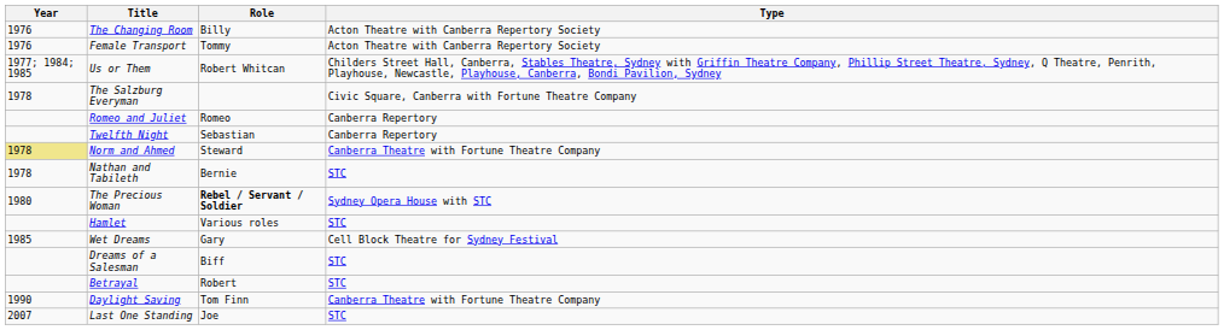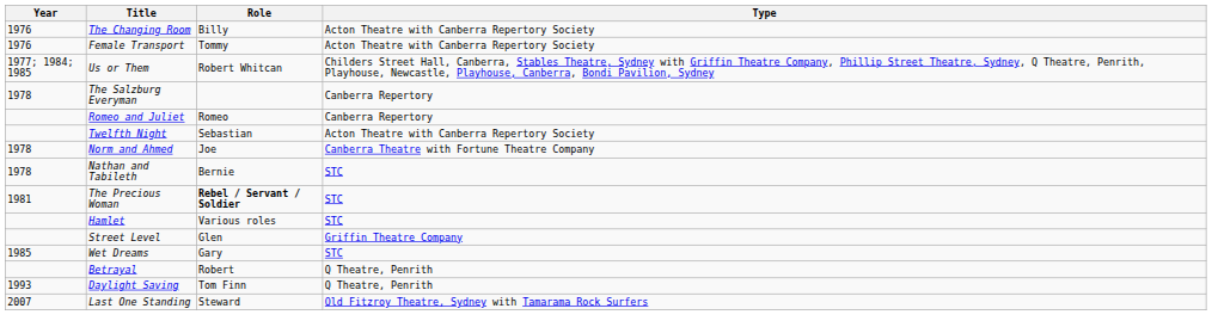 <table class=wikitable>
 <tr>
 <th>Year</th>
 <th>Title</th>
 <th>Role</th>
 <th>Type</th>
 </tr>
 <tr>
 <td>1976</td>
 <td><em><a href='#'>The Changing Room</a></em></td>
 <td>Billy</td>
 <td>Acton Theatre with Canberra Repertory Society</td>
 </tr>
 <tr>
 <td>1976</td>
 <td><em>Female Transport</em></td>
 <td>Tommy</td>
 <td>Acton Theatre with Canberra Repertory Society</td>
 </tr>
 <tr>
 <td>1977; 1984; 1985</td>
 <td><em>Us or Them</em></td>
 <td>Robert Whitcan</td>
 <td>Childers Street Hall, Canberra, <a href='#'>Stables Theatre, Sydney</a> with <a href='#'>Griffin Theatre Company</a>, <a href='#'>Phillip Street Theatre, Sydney</a>, Q Theatre, Penrith, Playhouse, Newcastle, <a href='#'>Playhouse, Canberra</a>, <a href='#'>Bondi Pavilion, Sydney</a></td>
 </tr>
 <tr>
 <td>1978</td>
 <td><em>The Salzburg Everyman</em></td>
 <td></td>
-<td>Civic Square, Canberra with Fortune Theatre Company</td>
+<td>Canberra Repertory</td>
 </tr>
 <tr>
 <td></td>
 <td><em><a href='#'>Romeo and Juliet</a></em></td>
 <td>Romeo</td>
 <td>Canberra Repertory</td>
 </tr>
 <tr>
 <td></td>
 <td><em><a href='#'>Twelfth Night</a></em></td>
 <td>Sebastian</td>
-<td>Canberra Repertory</td>
+<td>Acton Theatre with Canberra Repertory Society</td>
 </tr>
 <tr>
-<td style="background: khaki;">1978</td>
+<td>1978</td>
 <td><em><a href='#'>Norm and Ahmed</a></em></td>
-<td>Steward</td>
+<td>Joe</td>
 <td><a href='#'>Canberra Theatre</a> with Fortune Theatre Company</td>
 </tr>
 <tr>
 <td>1978</td>
 <td><em>Nathan and Tabileth</em></td>
 <td>Bernie</td>
 <td><a href='#'>STC</a></td>
 </tr>
 <tr>
-<td>1980</td>
+<td>1981</td>
 <td><em>The Precious Woman</em></td>
 <td><strong>Rebel / Servant / Soldier</strong></td>
-<td><a href='#'>Sydney Opera House</a> with <a href='#'>STC</a></td>
+<td><a href='#'>STC</a></td>
 </tr>
 <tr>
 <td></td>
 <td><em><a href='#'>Hamlet</a></em></td>
 <td>Various roles</td>
 <td><a href='#'>STC</a></td>
 </tr>
 <tr>
+<td></td>
+<td><em>Street Level</em></td>
+<td>Glen</td>
+<td><a href='#'>Griffin Theatre Company</a></td>
+</tr>
+<tr>
 <td>1985</td>
 <td><em>Wet Dreams</em></td>
 <td>Gary</td>
-<td>Cell Block Theatre for <a href='#'>Sydney Festival</a></td>
-</tr>
-<tr>
-<td></td>
-<td><em>Dreams of a Salesman</em></td>
-<td>Biff</td>
 <td><a href='#'>STC</a></td>
 </tr>
 <tr>
 <td></td>
 <td><em><a href='#'>Betrayal</a></em></td>
 <td>Robert</td>
-<td><a href='#'>STC</a></td>
+<td>Q Theatre, Penrith</td>
 </tr>
 <tr>
-<td>1990</td>
+<td>1993</td>
 <td><em><a href='#'>Daylight Saving</a></em></td>
 <td>Tom Finn</td>
-<td><a href='#'>Canberra Theatre</a> with Fortune Theatre Company</td>
+<td>Q Theatre, Penrith</td>
 </tr>
 <tr>
 <td>2007</td>
 <td><em>Last One Standing</em></td>
-<td>Joe</td>
-<td><a href='#'>STC</a></td>
+<td>Steward</td>
+<td><a href='#'>Old Fitzroy Theatre, Sydney</a> with <a href='#'>Tamarama Rock Surfers</a></td>
 </tr>
 </table>
